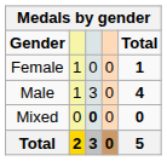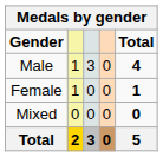 <table class="wikitable" style="font-size:85%;float:right;text-align:center">
 <tr bgcolor=EFEFEF>
 <th colspan=5>Medals by gender</th>
 </tr>
 <tr>
 <td><strong>Gender</strong></td>
 <td bgcolor=F7F6A8></td>
 <td bgcolor=DCE5E5></td>
 <td bgcolor=FFDAB9></td>
 <td><strong>Total</strong></td>
 </tr>
 <tr>
+<td>Male</td>
+<td bgcolor=F7F6A8>1</td>
+<td bgcolor=DCE5E5>3</td>
+<td bgcolor=FFDAB9>0</td>
+<td><strong>4</strong></td>
+</tr>
+<tr>
 <td>Female</td>
 <td bgcolor=F7F6A8>1</td>
 <td bgcolor=DCE5E5>0</td>
 <td bgcolor=FFDAB9>0</td>
 <td><strong>1</strong></td>
 </tr>
 <tr>
-<td>Male</td>
-<td bgcolor=F7F6A8>1</td>
-<td bgcolor=DCE5E5>3</td>
-<td bgcolor=FFDAB9>0</td>
-<td><strong>4</strong></td>
-</tr>
-<tr>
 <td>Mixed</td>
 <td bgcolor=F7F6A8>0</td>
-<td bgcolor=DCE5E5><strong>0</strong></td>
+<td bgcolor=DCE5E5>0</td>
 <td bgcolor=FFDAB9>0</td>
 <td><strong>0</strong></td>
 </tr>
 <tr>
 <th>Total</th>
 <th style="background:gold;">2</th>
 <th style="background:silver;">3</th>
 <th style="background:#c96;">0</th>
 <th>5</th>
 </tr>
 </table>
